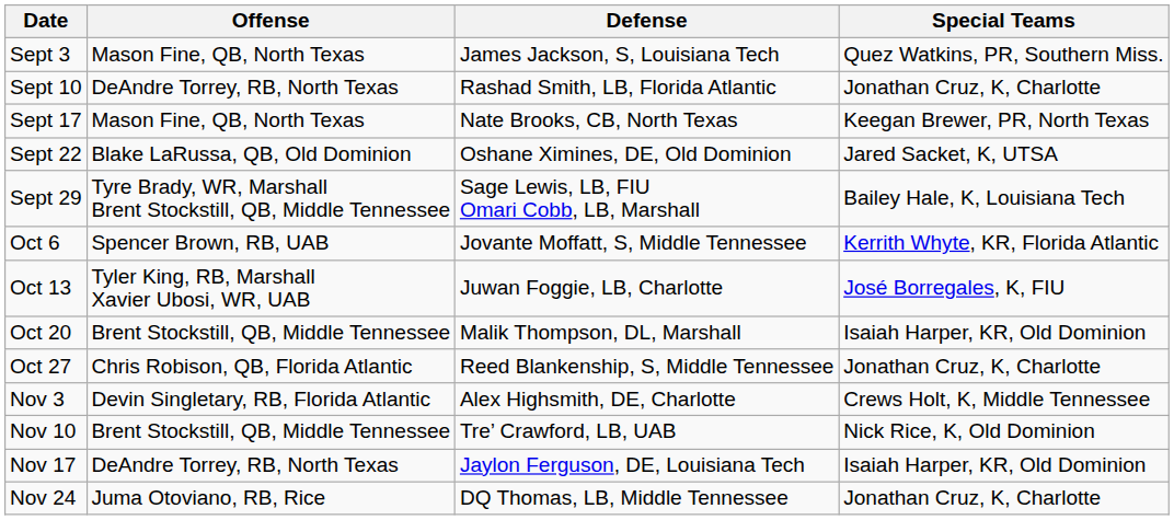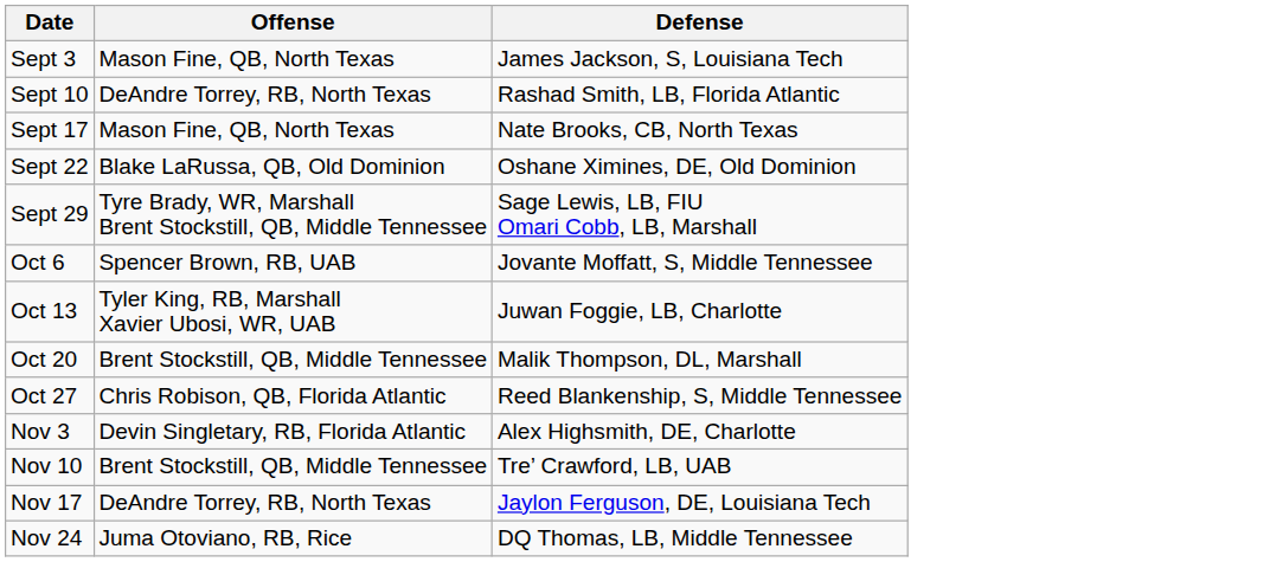 <table class="wikitable">
 <tr>
 <th>Date</th>
 <th>Offense</th>
 <th>Defense</th>
-<th>Special Teams</th>
 </tr>
 <tr>
 <td>Sept 3</td>
 <td>Mason Fine, QB, North Texas</td>
 <td>James Jackson, S, Louisiana Tech</td>
-<td>Quez Watkins, PR, Southern Miss.</td>
 </tr>
 <tr>
 <td>Sept 10</td>
 <td>DeAndre Torrey, RB, North Texas</td>
 <td>Rashad Smith, LB, Florida Atlantic</td>
-<td>Jonathan Cruz, K, Charlotte</td>
 </tr>
 <tr>
 <td>Sept 17</td>
 <td>Mason Fine, QB, North Texas</td>
 <td>Nate Brooks, CB, North Texas</td>
-<td>Keegan Brewer, PR, North Texas</td>
 </tr>
 <tr>
 <td>Sept 22</td>
 <td>Blake LaRussa, QB, Old Dominion</td>
 <td>Oshane Ximines, DE, Old Dominion</td>
-<td>Jared Sacket, K, UTSA</td>
 </tr>
 <tr>
 <td>Sept 29</td>
 <td>Tyre Brady, WR, Marshall<br>Brent Stockstill, QB, Middle Tennessee</td>
 <td>Sage Lewis, LB, FIU<br><a href='#'>Omari Cobb</a>, LB, Marshall</td>
-<td>Bailey Hale, K, Louisiana Tech</td>
 </tr>
 <tr>
 <td>Oct 6</td>
 <td>Spencer Brown, RB, UAB</td>
 <td>Jovante Moffatt, S, Middle Tennessee</td>
-<td><a href='#'>Kerrith Whyte</a>, KR, Florida Atlantic</td>
 </tr>
 <tr>
 <td>Oct 13</td>
 <td>Tyler King, RB, Marshall<br>Xavier Ubosi, WR, UAB</td>
 <td>Juwan Foggie, LB, Charlotte</td>
-<td><a href='#'>José Borregales</a>, K, FIU</td>
 </tr>
 <tr>
 <td>Oct 20</td>
 <td>Brent Stockstill, QB, Middle Tennessee</td>
 <td>Malik Thompson, DL, Marshall</td>
-<td>Isaiah Harper, KR, Old Dominion</td>
 </tr>
 <tr>
 <td>Oct 27</td>
 <td>Chris Robison, QB, Florida Atlantic</td>
 <td>Reed Blankenship, S, Middle Tennessee</td>
-<td>Jonathan Cruz, K, Charlotte</td>
 </tr>
 <tr>
 <td>Nov 3</td>
 <td>Devin Singletary, RB, Florida Atlantic</td>
 <td>Alex Highsmith, DE, Charlotte</td>
-<td>Crews Holt, K, Middle Tennessee</td>
 </tr>
 <tr>
 <td>Nov 10</td>
 <td>Brent Stockstill, QB, Middle Tennessee</td>
 <td>Tre’ Crawford, LB, UAB</td>
-<td>Nick Rice, K, Old Dominion</td>
 </tr>
 <tr>
 <td>Nov 17</td>
 <td>DeAndre Torrey, RB, North Texas</td>
 <td><a href='#'>Jaylon Ferguson</a>, DE, Louisiana Tech</td>
-<td>Isaiah Harper, KR, Old Dominion</td>
 </tr>
 <tr>
 <td>Nov 24</td>
 <td>Juma Otoviano, RB, Rice</td>
 <td>DQ Thomas, LB, Middle Tennessee</td>
-<td>Jonathan Cruz, K, Charlotte</td>
 </tr>
 </table>
